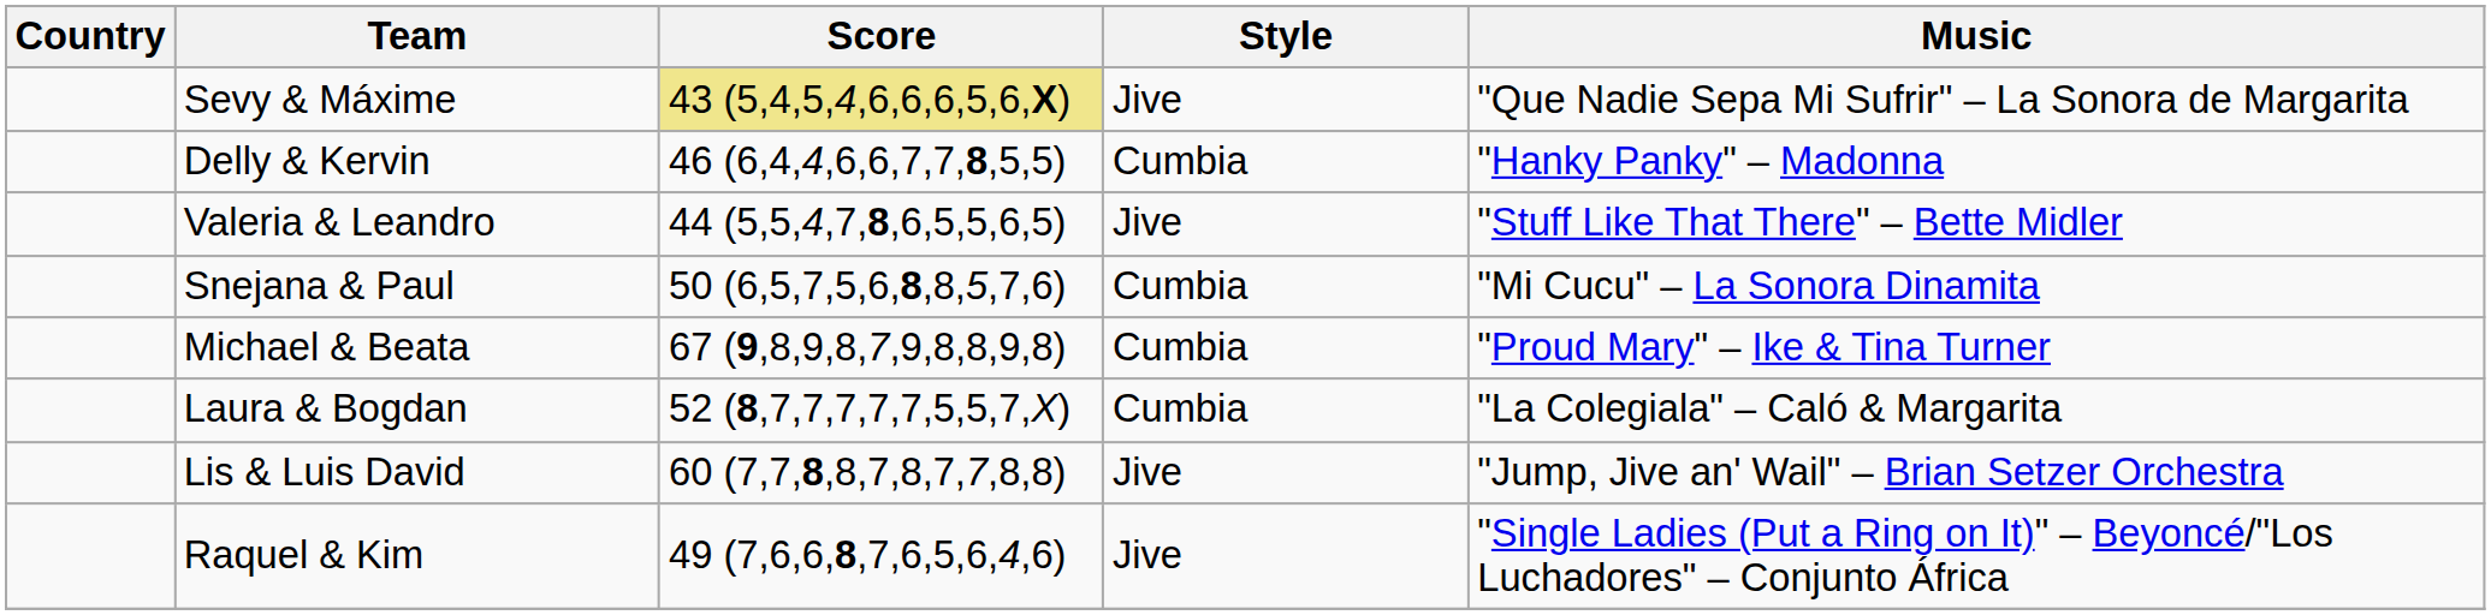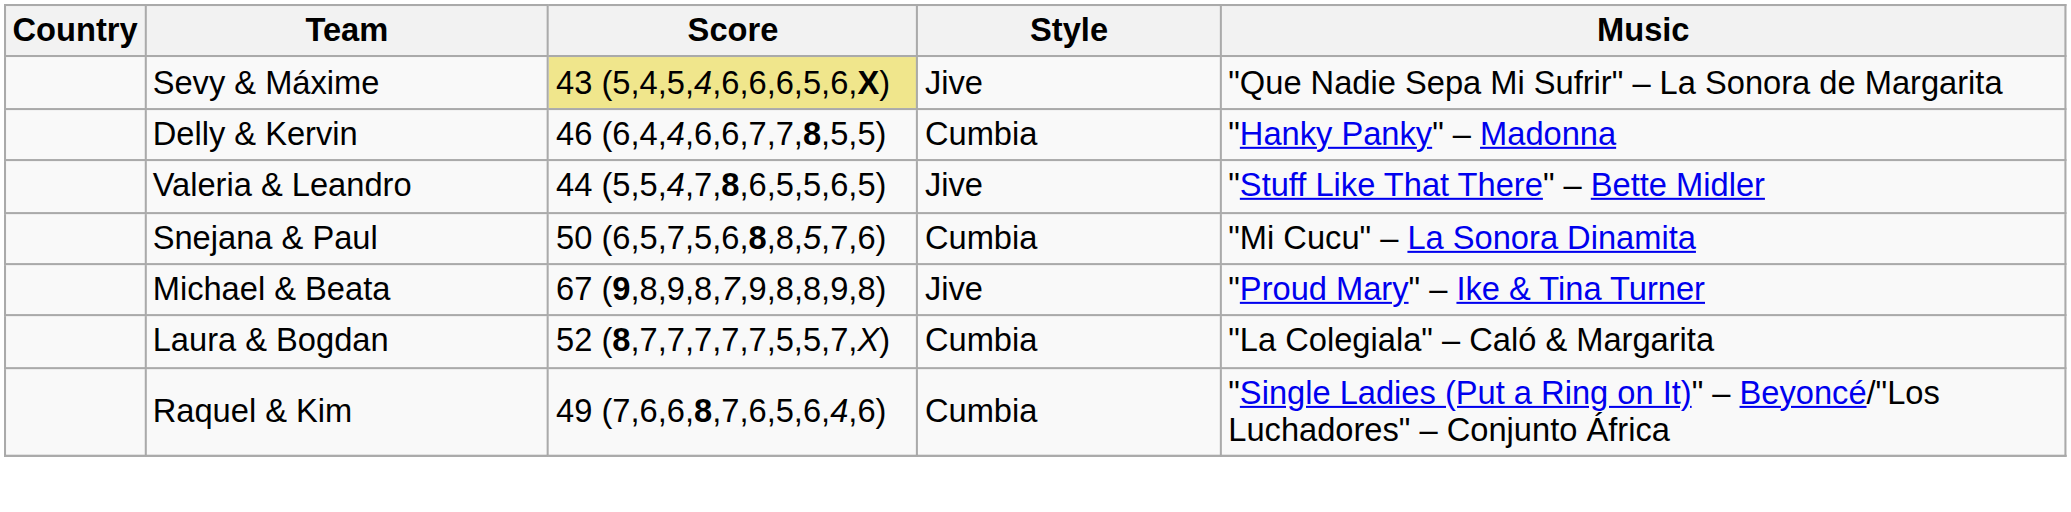 <table class="wikitable" style="width:80%">
 <tr>
 <th style="width:5%;">Country</th>
 <th style="width:20%;">Team</th>
 <th style="width:18%;">Score</th>
 <th style="width:15%;">Style</th>
 <th style="width:60%;">Music</th>
 </tr>
 <tr>
 <td></td>
 <td>Sevy & Máxime</td>
 <td style="background: khaki;">43 (5,4,5,<em>4</em>,6,6,6,5,6,<strong>X</strong>)</td>
 <td>Jive</td>
 <td>"Que Nadie Sepa Mi Sufrir" – La Sonora de Margarita</td>
 </tr>
 <tr>
 <td></td>
 <td>Delly & Kervin</td>
 <td>46 (6,4,<em>4</em>,6,6,7,7,<strong>8</strong>,5,5)</td>
 <td>Cumbia</td>
 <td>"<a href='#'>Hanky Panky</a>" – <a href='#'>Madonna</a></td>
 </tr>
 <tr>
 <td></td>
 <td>Valeria & Leandro</td>
 <td>44 (5,5,<em>4</em>,7,<strong>8</strong>,6,5,5,6,5)</td>
 <td>Jive</td>
 <td>"<a href='#'>Stuff Like That There</a>" – <a href='#'>Bette Midler</a></td>
 </tr>
 <tr>
 <td></td>
 <td>Snejana & Paul</td>
 <td>50 (6,5,7,5,6,<strong>8</strong>,8,<em>5</em>,7,6)</td>
 <td>Cumbia</td>
 <td>"Mi Cucu" – <a href='#'>La Sonora Dinamita</a></td>
 </tr>
 <tr>
 <td></td>
 <td>Michael & Beata</td>
 <td>67 (<strong>9</strong>,8,9,8,<em>7</em>,9,8,8,9,8)</td>
-<td>Cumbia</td>
+<td>Jive</td>
 <td>"<a href='#'>Proud Mary</a>" – <a href='#'>Ike & Tina Turner</a></td>
 </tr>
 <tr>
 <td></td>
 <td>Laura & Bogdan</td>
 <td>52 (<strong>8</strong>,7,7,7,7,7,5,5,7,<em>X</em>)</td>
 <td>Cumbia</td>
 <td>"La Colegiala" – Caló & Margarita</td>
 </tr>
 <tr>
 <td></td>
-<td>Lis & Luis David</td>
-<td>60 (7,7,<strong>8</strong>,8,7,8,7,<em>7</em>,8,8)</td>
-<td>Jive</td>
-<td>"Jump, Jive an' Wail" – <a href='#'>Brian Setzer Orchestra</a></td>
-</tr>
-<tr>
-<td></td>
 <td>Raquel & Kim</td>
 <td>49 (7,6,6,<strong>8</strong>,7,6,5,6,<em>4</em>,6)</td>
-<td>Jive</td>
+<td>Cumbia</td>
 <td>"<a href='#'>Single Ladies (Put a Ring on It)</a>" – <a href='#'>Beyoncé</a>/"Los Luchadores" – Conjunto África</td>
 </tr>
 <tr>
 </tr>
 </table>
